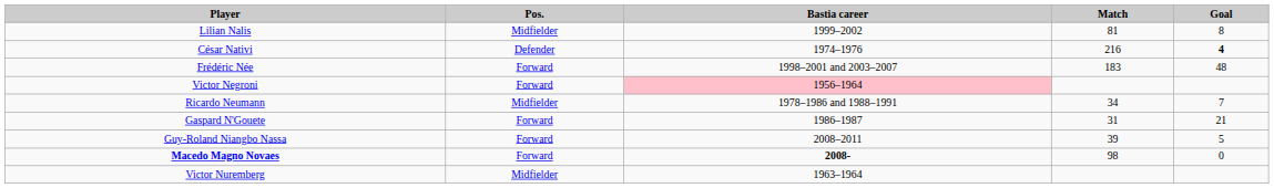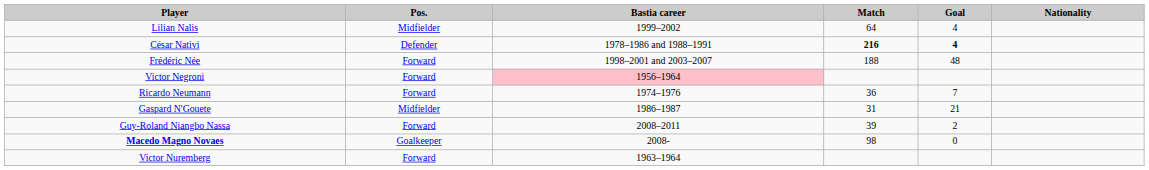 <table cellpadding="4" cellspacing="0" border="1" width="100%" style="text-align: center; font-size: 85%; border: gray solid 1px; border-collapse: collapse;" class="wikitable sortable">
 <tr bgcolor="#CCCCCC">
 <td align="center"><strong>Player</strong></td>
 <td align="center"><strong>Pos.</strong></td>
 <td align="center"><strong>Bastia career</strong></td>
 <td align="center"><strong>Match</strong></td>
 <td align="center"><strong>Goal</strong></td>
+<td align="center"><strong>Nationality</strong></td>
 </tr>
 <tr>
 <td><a href='#'>Lilian Nalis</a></td>
 <td><a href='#'>Midfielder</a></td>
 <td>1999–2002</td>
-<td>81</td>
-<td>8</td>
+<td>64</td>
+<td>4</td>
+<td></td>
 </tr>
 <tr>
 <td><a href='#'>César Nativi</a></td>
 <td><a href='#'>Defender</a></td>
-<td>1974–1976</td>
-<td>216</td>
+<td>1978–1986 and 1988–1991</td>
+<td><strong>216</strong></td>
 <td><strong>4</strong></td>
+<td></td>
 </tr>
 <tr>
 <td><a href='#'>Frédéric Née</a></td>
 <td><a href='#'>Forward</a></td>
 <td>1998–2001 and 2003–2007</td>
-<td>183</td>
+<td>188</td>
 <td>48</td>
+<td></td>
 </tr>
 <tr>
 <td><a href='#'>Victor Negroni</a></td>
 <td><a href='#'>Forward</a></td>
 <td style="background: pink;">1956–1964</td>
 <td></td>
 <td></td>
+<td></td>
 </tr>
 <tr>
 <td><a href='#'>Ricardo Neumann</a></td>
-<td><a href='#'>Midfielder</a></td>
-<td>1978–1986 and 1988–1991</td>
-<td>34</td>
+<td><a href='#'>Forward</a></td>
+<td>1974–1976</td>
+<td>36</td>
 <td>7</td>
+<td></td>
 </tr>
 <tr>
 <td><a href='#'>Gaspard N'Gouete</a></td>
-<td><a href='#'>Forward</a></td>
+<td><a href='#'>Midfielder</a></td>
 <td>1986–1987</td>
 <td>31</td>
 <td>21</td>
+<td></td>
 </tr>
 <tr>
 <td><a href='#'>Guy-Roland Niangbo Nassa</a></td>
 <td><a href='#'>Forward</a></td>
 <td>2008–2011</td>
 <td>39</td>
-<td>5</td>
+<td>2</td>
+<td></td>
 </tr>
 <tr>
 <td><strong><a href='#'>Macedo Magno Novaes</a></strong></td>
-<td><a href='#'>Forward</a></td>
-<td><strong>2008-</strong></td>
+<td><a href='#'>Goalkeeper</a></td>
+<td>2008-</td>
 <td>98</td>
 <td>0</td>
+<td></td>
 </tr>
 <tr>
 <td><a href='#'>Victor Nuremberg</a></td>
-<td><a href='#'>Midfielder</a></td>
+<td><a href='#'>Forward</a></td>
 <td>1963–1964</td>
+<td></td>
 <td></td>
 <td></td>
 </tr>
 </table>
